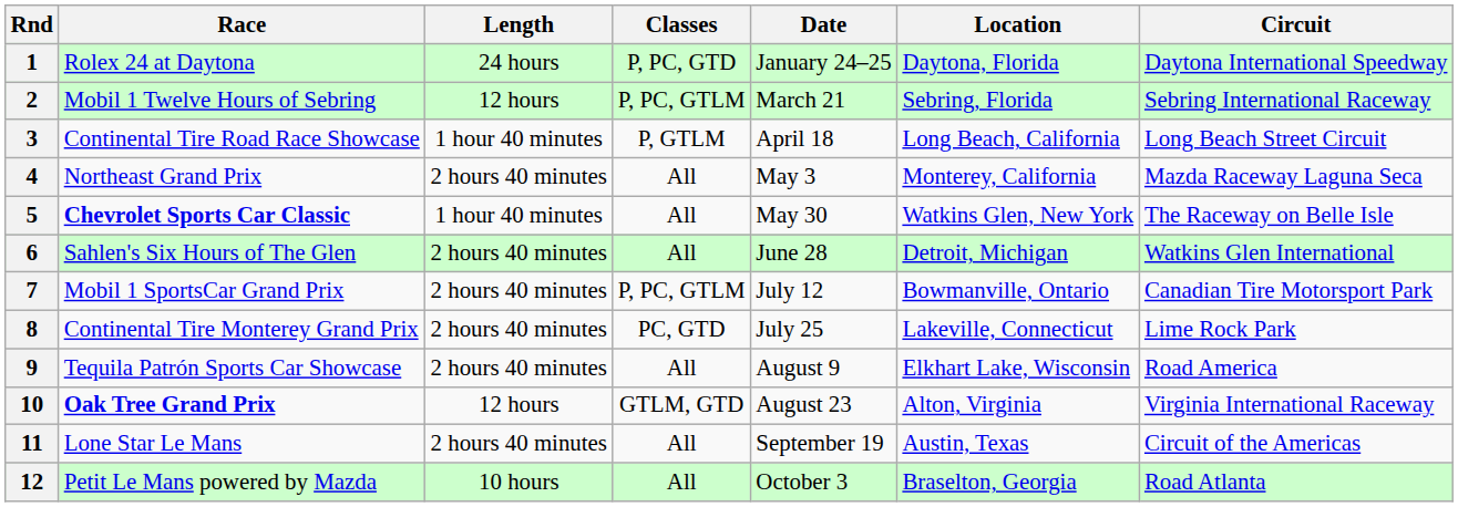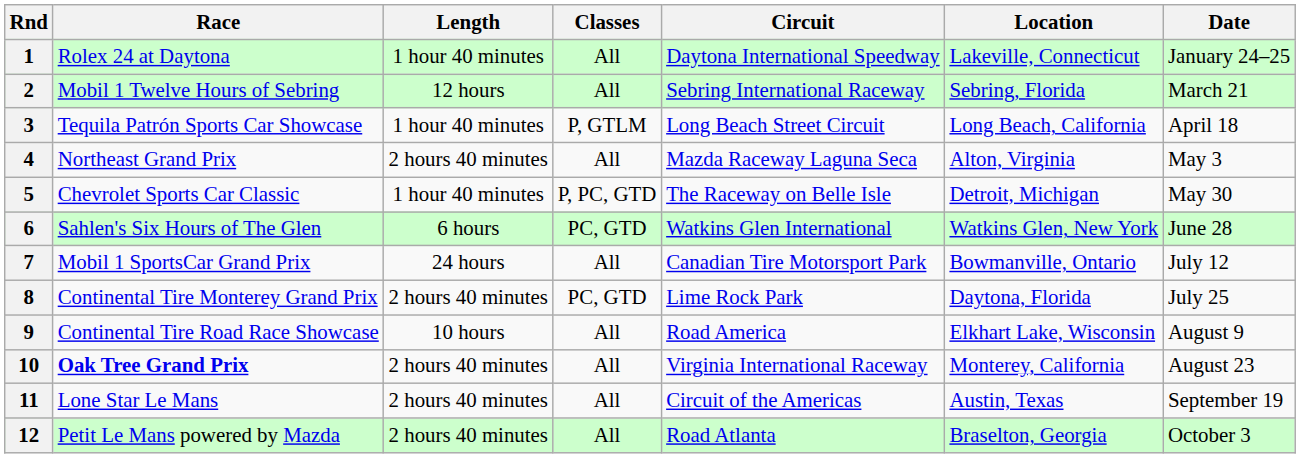 <table class="wikitable" style="font-size: 90%">
 <tr>
 <th>Rnd</th>
 <th>Race</th>
 <th>Length</th>
 <th>Classes</th>
+<th>Circuit</th>
+<th>Location</th>
 <th>Date</th>
-<th>Location</th>
-<th>Circuit</th>
 </tr>
 <tr style="background:#cfc;">
 <th>1</th>
 <td><a href='#'>Rolex 24 at Daytona</a></td>
-<td style="text-align:center;">24 hours</td>
-<td style="text-align:center;">P, PC, GTD</td>
+<td style="text-align:center;">1 hour 40 minutes</td>
+<td style="text-align:center;">All</td>
+<td><a href='#'>Daytona International Speedway</a></td>
+<td><a href='#'>Lakeville, Connecticut</a></td>
 <td>January 24–25</td>
-<td><a href='#'>Daytona, Florida</a></td>
-<td><a href='#'>Daytona International Speedway</a></td>
 </tr>
 <tr style="background:#cfc;">
 <th>2</th>
 <td><a href='#'>Mobil 1 Twelve Hours of Sebring</a></td>
 <td style="text-align:center;">12 hours</td>
-<td style="text-align:center;">P, PC, GTLM</td>
+<td style="text-align:center;">All</td>
+<td><a href='#'>Sebring International Raceway</a></td>
+<td><a href='#'>Sebring, Florida</a></td>
 <td>March 21</td>
-<td><a href='#'>Sebring, Florida</a></td>
-<td><a href='#'>Sebring International Raceway</a></td>
 </tr>
 <tr>
 <th>3</th>
-<td><a href='#'>Continental Tire Road Race Showcase</a></td>
+<td><a href='#'>Tequila Patrón Sports Car Showcase</a></td>
 <td style="text-align:center;">1 hour 40 minutes</td>
 <td style="text-align:center;">P, GTLM</td>
+<td><a href='#'>Long Beach Street Circuit</a></td>
+<td><a href='#'>Long Beach, California</a></td>
 <td>April 18</td>
-<td><a href='#'>Long Beach, California</a></td>
-<td><a href='#'>Long Beach Street Circuit</a></td>
 </tr>
 <tr>
 <th>4</th>
 <td><a href='#'>Northeast Grand Prix</a></td>
 <td style="text-align:center;">2 hours 40 minutes</td>
 <td style="text-align:center;">All</td>
+<td><a href='#'>Mazda Raceway Laguna Seca</a></td>
+<td><a href='#'>Alton, Virginia</a></td>
 <td>May 3</td>
-<td><a href='#'>Monterey, California</a></td>
-<td><a href='#'>Mazda Raceway Laguna Seca</a></td>
 </tr>
 <tr>
 <th>5</th>
-<td><strong><a href='#'>Chevrolet Sports Car Classic</a></strong></td>
+<td><a href='#'>Chevrolet Sports Car Classic</a></td>
 <td style="text-align:center;">1 hour 40 minutes</td>
-<td style="text-align:center;">All</td>
+<td style="text-align:center;">P, PC, GTD</td>
+<td><a href='#'>The Raceway on Belle Isle</a></td>
+<td><a href='#'>Detroit, Michigan</a></td>
 <td>May 30</td>
-<td><a href='#'>Watkins Glen, New York</a></td>
-<td><a href='#'>The Raceway on Belle Isle</a></td>
 </tr>
 <tr style="background:#cfc;">
 <th>6</th>
 <td><a href='#'>Sahlen's Six Hours of The Glen</a></td>
-<td style="text-align:center;">2 hours 40 minutes</td>
-<td style="text-align:center;">All</td>
+<td style="text-align:center;">6 hours</td>
+<td style="text-align:center;">PC, GTD</td>
+<td><a href='#'>Watkins Glen International</a></td>
+<td><a href='#'>Watkins Glen, New York</a></td>
 <td>June 28</td>
-<td><a href='#'>Detroit, Michigan</a></td>
-<td><a href='#'>Watkins Glen International</a></td>
 </tr>
 <tr>
 <th>7</th>
 <td><a href='#'>Mobil 1 SportsCar Grand Prix</a></td>
-<td style="text-align:center;">2 hours 40 minutes</td>
-<td style="text-align:center;">P, PC, GTLM</td>
+<td style="text-align:center;">24 hours</td>
+<td style="text-align:center;">All</td>
+<td><a href='#'>Canadian Tire Motorsport Park</a></td>
+<td><a href='#'>Bowmanville, Ontario</a></td>
 <td>July 12</td>
-<td><a href='#'>Bowmanville, Ontario</a></td>
-<td><a href='#'>Canadian Tire Motorsport Park</a></td>
 </tr>
 <tr>
 <th>8</th>
 <td><a href='#'>Continental Tire Monterey Grand Prix</a></td>
 <td style="text-align:center;">2 hours 40 minutes</td>
 <td style="text-align:center;">PC, GTD</td>
+<td><a href='#'>Lime Rock Park</a></td>
+<td><a href='#'>Daytona, Florida</a></td>
 <td>July 25</td>
-<td><a href='#'>Lakeville, Connecticut</a></td>
-<td><a href='#'>Lime Rock Park</a></td>
 </tr>
 <tr>
 <th>9</th>
-<td><a href='#'>Tequila Patrón Sports Car Showcase</a></td>
-<td style="text-align:center;">2 hours 40 minutes</td>
+<td><a href='#'>Continental Tire Road Race Showcase</a></td>
+<td style="text-align:center;">10 hours</td>
 <td style="text-align:center;">All</td>
+<td><a href='#'>Road America</a></td>
+<td><a href='#'>Elkhart Lake, Wisconsin</a></td>
 <td>August 9</td>
-<td><a href='#'>Elkhart Lake, Wisconsin</a></td>
-<td><a href='#'>Road America</a></td>
 </tr>
 <tr>
 <th>10</th>
 <td><strong><a href='#'>Oak Tree Grand Prix</a></strong></td>
-<td style="text-align:center;">12 hours</td>
-<td style="text-align:center;">GTLM, GTD</td>
+<td style="text-align:center;">2 hours 40 minutes</td>
+<td style="text-align:center;">All</td>
+<td><a href='#'>Virginia International Raceway</a></td>
+<td><a href='#'>Monterey, California</a></td>
 <td>August 23</td>
-<td><a href='#'>Alton, Virginia</a></td>
-<td><a href='#'>Virginia International Raceway</a></td>
 </tr>
 <tr>
 <th>11</th>
 <td><a href='#'>Lone Star Le Mans</a></td>
 <td style="text-align:center;">2 hours 40 minutes</td>
 <td style="text-align:center;">All</td>
+<td><a href='#'>Circuit of the Americas</a></td>
+<td><a href='#'>Austin, Texas</a></td>
 <td>September 19</td>
-<td><a href='#'>Austin, Texas</a></td>
-<td><a href='#'>Circuit of the Americas</a></td>
 </tr>
 <tr style="background:#cfc;">
 <th>12</th>
 <td><a href='#'>Petit Le Mans</a> powered by <a href='#'>Mazda</a></td>
-<td style="text-align:center;">10 hours</td>
+<td style="text-align:center;">2 hours 40 minutes</td>
 <td style="text-align:center;">All</td>
+<td><a href='#'>Road Atlanta</a></td>
+<td><a href='#'>Braselton, Georgia</a></td>
 <td>October 3</td>
-<td><a href='#'>Braselton, Georgia</a></td>
-<td><a href='#'>Road Atlanta</a></td>
 </tr>
 </table>
